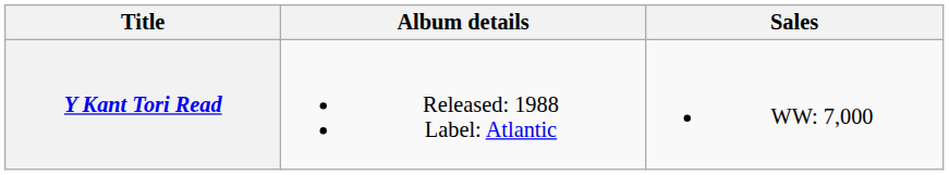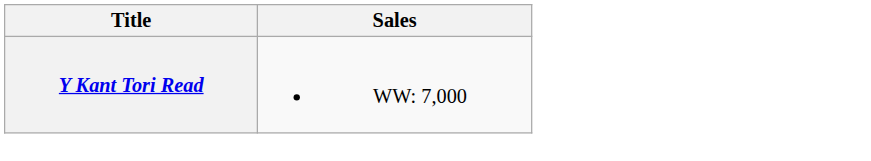 <table class="wikitable plainrowheaders" style="text-align:center;">
 <tr>
 <th scope="col" style="width:12em;">Title</th>
-<th scope="col" style="width:16em;">Album details</th>
 <th scope="col" style="width:13em;">Sales</th>
 </tr>
 <tr>
 <th scope="row"><em><a href='#'>Y Kant Tori Read</a></em></th>
-<td><br><ul><li>Released: 1988</li><li>Label: <a href='#'>Atlantic</a></li></ul></td>
 <td><br><ul><li>WW: 7,000</li></ul></td>
 </tr>
 </table>
